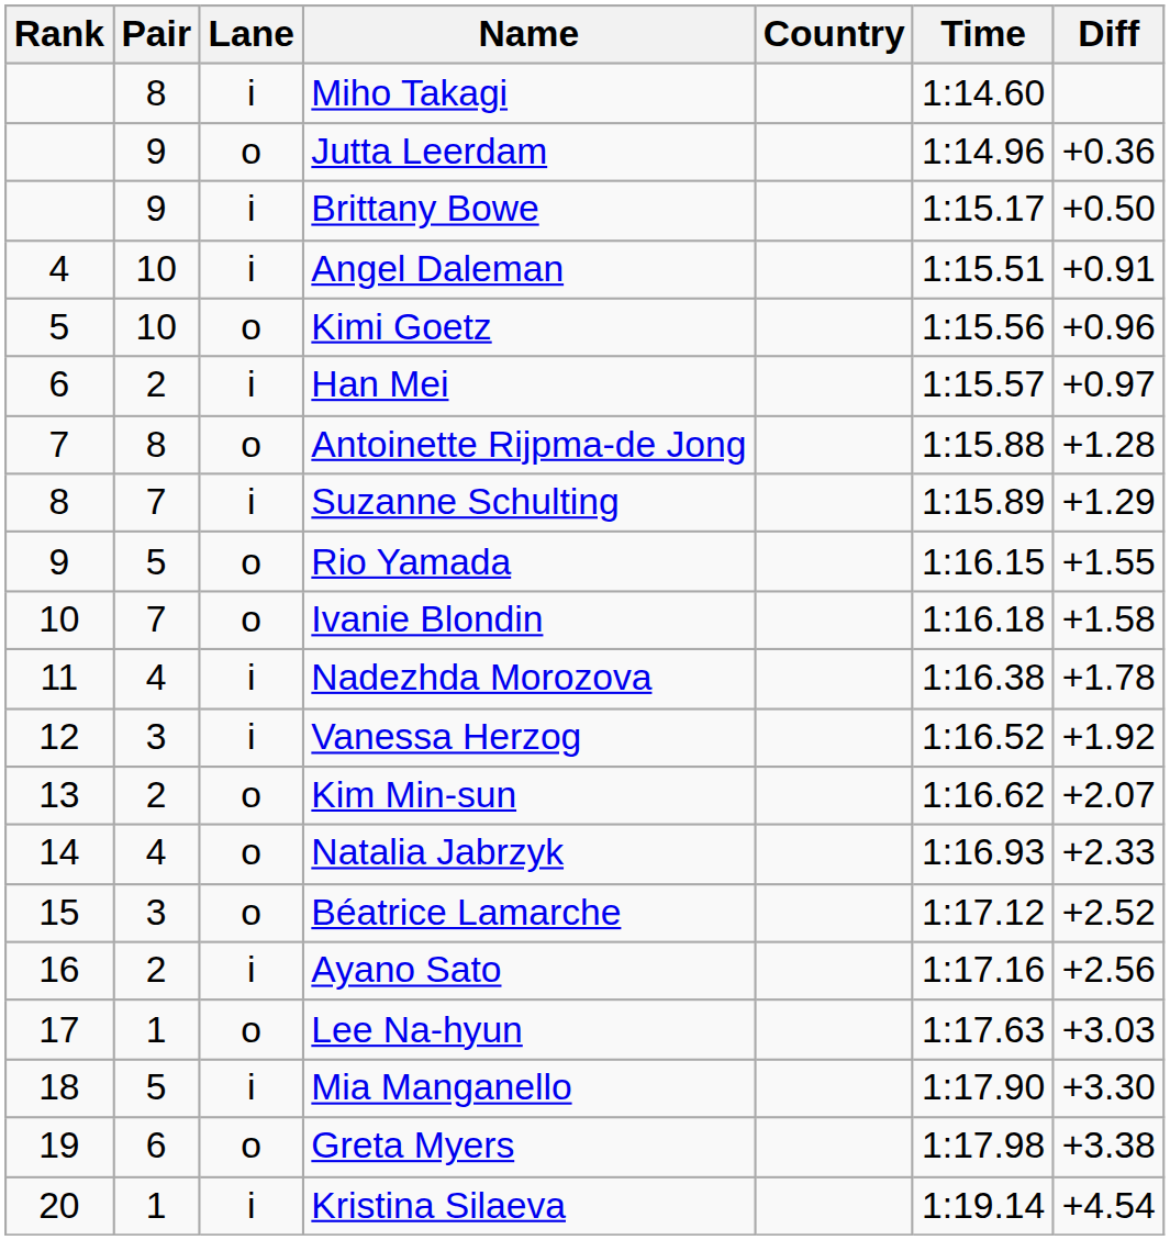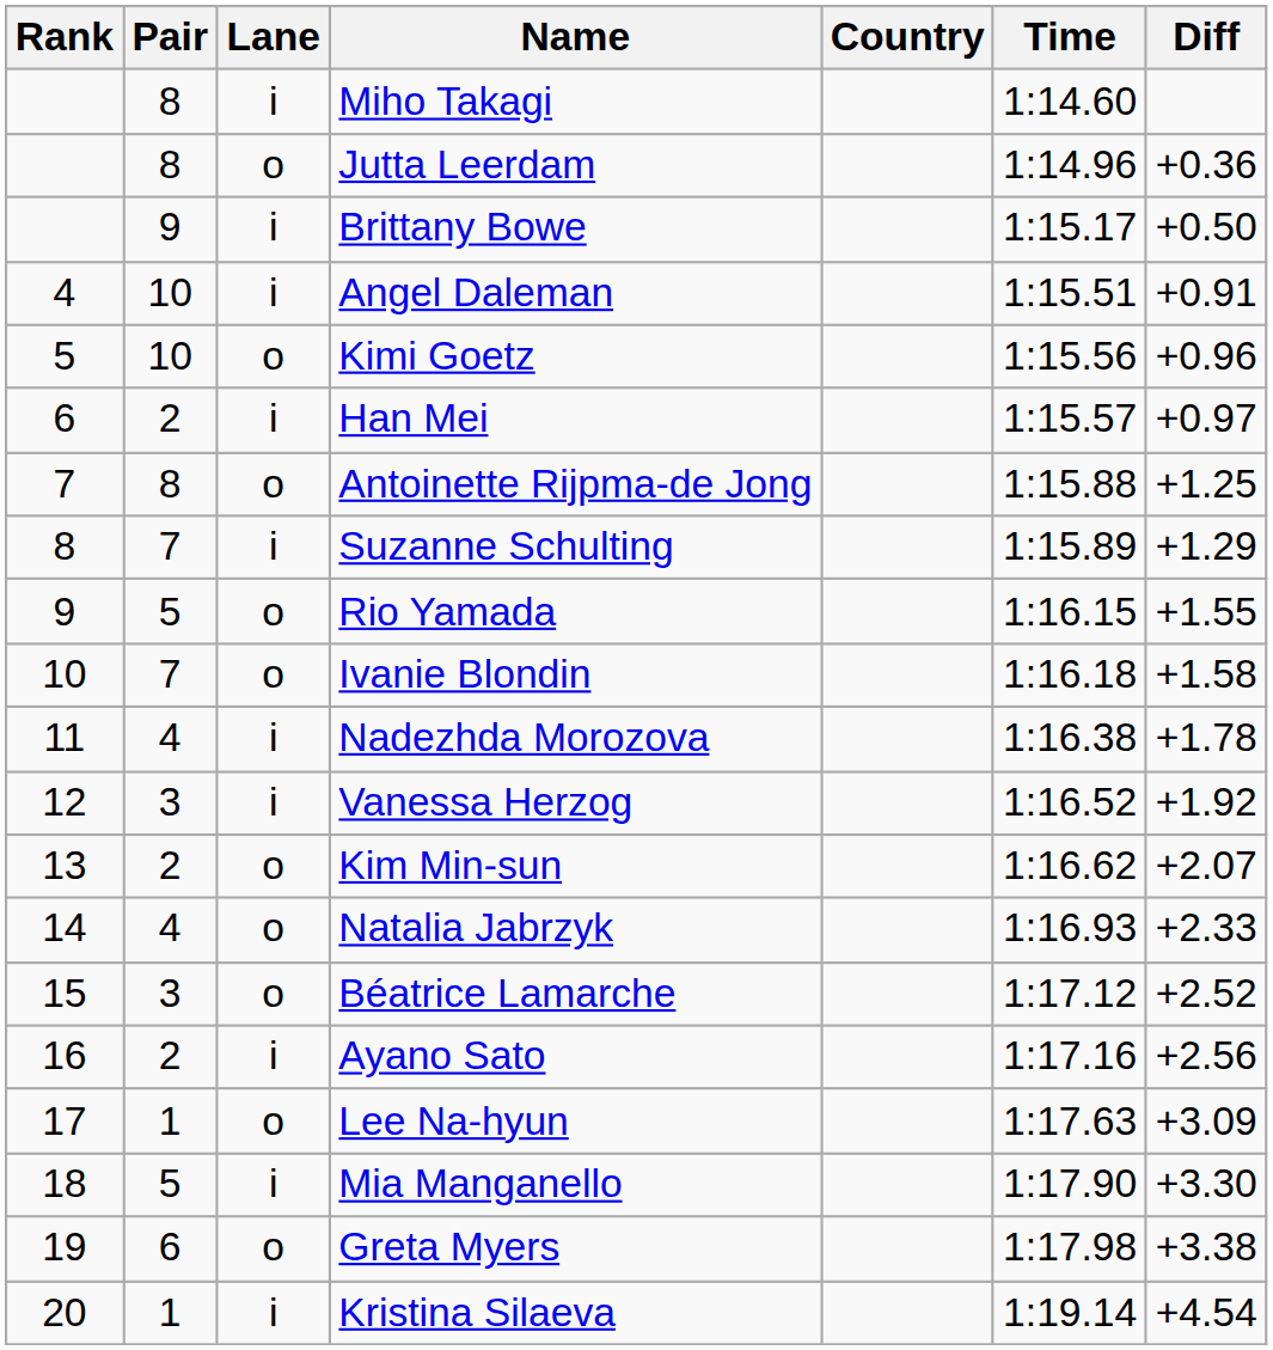 <table class="wikitable sortable" style="text-align:center">
 <tr>
 <th>Rank</th>
 <th>Pair</th>
 <th>Lane</th>
 <th>Name</th>
 <th>Country</th>
 <th>Time</th>
 <th>Diff</th>
 </tr>
 <tr>
 <td></td>
 <td>8</td>
 <td>i</td>
 <td align=left><a href='#'>Miho Takagi</a></td>
 <td align=left></td>
 <td>1:14.60</td>
 <td></td>
 </tr>
 <tr>
 <td></td>
-<td>9</td>
+<td>8</td>
 <td>o</td>
 <td align=left><a href='#'>Jutta Leerdam</a></td>
 <td align=left></td>
 <td>1:14.96</td>
 <td>+0.36</td>
 </tr>
 <tr>
 <td></td>
 <td>9</td>
 <td>i</td>
 <td align=left><a href='#'>Brittany Bowe</a></td>
 <td align=left></td>
 <td>1:15.17</td>
 <td>+0.50</td>
 </tr>
 <tr>
 <td>4</td>
 <td>10</td>
 <td>i</td>
 <td align=left><a href='#'>Angel Daleman</a></td>
 <td align=left></td>
 <td>1:15.51</td>
 <td>+0.91</td>
 </tr>
 <tr>
 <td>5</td>
 <td>10</td>
 <td>o</td>
 <td align=left><a href='#'>Kimi Goetz</a></td>
 <td align=left></td>
 <td>1:15.56</td>
 <td>+0.96</td>
 </tr>
 <tr>
 <td>6</td>
 <td>2</td>
 <td>i</td>
 <td align=left><a href='#'>Han Mei</a></td>
 <td align=left></td>
 <td>1:15.57</td>
 <td>+0.97</td>
 </tr>
 <tr>
 <td>7</td>
 <td>8</td>
 <td>o</td>
 <td align=left><a href='#'>Antoinette Rijpma-de Jong</a></td>
 <td align=left></td>
 <td>1:15.88</td>
-<td>+1.28</td>
+<td>+1.25</td>
 </tr>
 <tr>
 <td>8</td>
 <td>7</td>
 <td>i</td>
 <td align=left><a href='#'>Suzanne Schulting</a></td>
 <td align=left></td>
 <td>1:15.89</td>
 <td>+1.29</td>
 </tr>
 <tr>
 <td>9</td>
 <td>5</td>
 <td>o</td>
 <td align=left><a href='#'>Rio Yamada</a></td>
 <td align=left></td>
 <td>1:16.15</td>
 <td>+1.55</td>
 </tr>
 <tr>
 <td>10</td>
 <td>7</td>
 <td>o</td>
 <td align=left><a href='#'>Ivanie Blondin</a></td>
 <td align=left></td>
 <td>1:16.18</td>
 <td>+1.58</td>
 </tr>
 <tr>
 <td>11</td>
 <td>4</td>
 <td>i</td>
 <td align=left><a href='#'>Nadezhda Morozova</a></td>
 <td align=left></td>
 <td>1:16.38</td>
 <td>+1.78</td>
 </tr>
 <tr>
 <td>12</td>
 <td>3</td>
 <td>i</td>
 <td align=left><a href='#'>Vanessa Herzog</a></td>
 <td align=left></td>
 <td>1:16.52</td>
 <td>+1.92</td>
 </tr>
 <tr>
 <td>13</td>
 <td>2</td>
 <td>o</td>
 <td align=left><a href='#'>Kim Min-sun</a></td>
 <td align=left></td>
 <td>1:16.62</td>
 <td>+2.07</td>
 </tr>
 <tr>
 <td>14</td>
 <td>4</td>
 <td>o</td>
 <td align=left><a href='#'>Natalia Jabrzyk</a></td>
 <td align=left></td>
 <td>1:16.93</td>
 <td>+2.33</td>
 </tr>
 <tr>
 <td>15</td>
 <td>3</td>
 <td>o</td>
 <td align=left><a href='#'>Béatrice Lamarche</a></td>
 <td align=left></td>
 <td>1:17.12</td>
 <td>+2.52</td>
 </tr>
 <tr>
 <td>16</td>
 <td>2</td>
 <td>i</td>
 <td align=left><a href='#'>Ayano Sato</a></td>
 <td align=left></td>
 <td>1:17.16</td>
 <td>+2.56</td>
 </tr>
 <tr>
 <td>17</td>
 <td>1</td>
 <td>o</td>
 <td align=left><a href='#'>Lee Na-hyun</a></td>
 <td align=left></td>
 <td>1:17.63</td>
-<td>+3.03</td>
+<td>+3.09</td>
 </tr>
 <tr>
 <td>18</td>
 <td>5</td>
 <td>i</td>
 <td align=left><a href='#'>Mia Manganello</a></td>
 <td align=left></td>
 <td>1:17.90</td>
 <td>+3.30</td>
 </tr>
 <tr>
 <td>19</td>
 <td>6</td>
 <td>o</td>
 <td align=left><a href='#'>Greta Myers</a></td>
 <td align=left></td>
 <td>1:17.98</td>
 <td>+3.38</td>
 </tr>
 <tr>
 <td>20</td>
 <td>1</td>
 <td>i</td>
 <td align=left><a href='#'>Kristina Silaeva</a></td>
 <td align=left></td>
 <td>1:19.14</td>
 <td>+4.54</td>
 </tr>
 </table>
